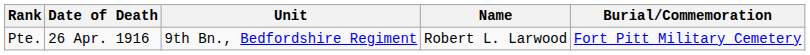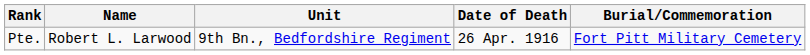 <table class="wikitable">
 <tr>
 <th>Rank</th>
+<th>Name</th>
+<th>Unit</th>
 <th>Date of Death</th>
-<th>Unit</th>
-<th>Name</th>
 <th>Burial/Commemoration</th>
 </tr>
 <tr>
 <td>Pte.</td>
+<td>Robert L. Larwood</td>
+<td>9th Bn., <a href='#'>Bedfordshire Regiment</a></td>
 <td>26 Apr. 1916</td>
-<td>9th Bn., <a href='#'>Bedfordshire Regiment</a></td>
-<td>Robert L. Larwood</td>
 <td><a href='#'>Fort Pitt Military Cemetery</a></td>
 </tr>
 </table>
